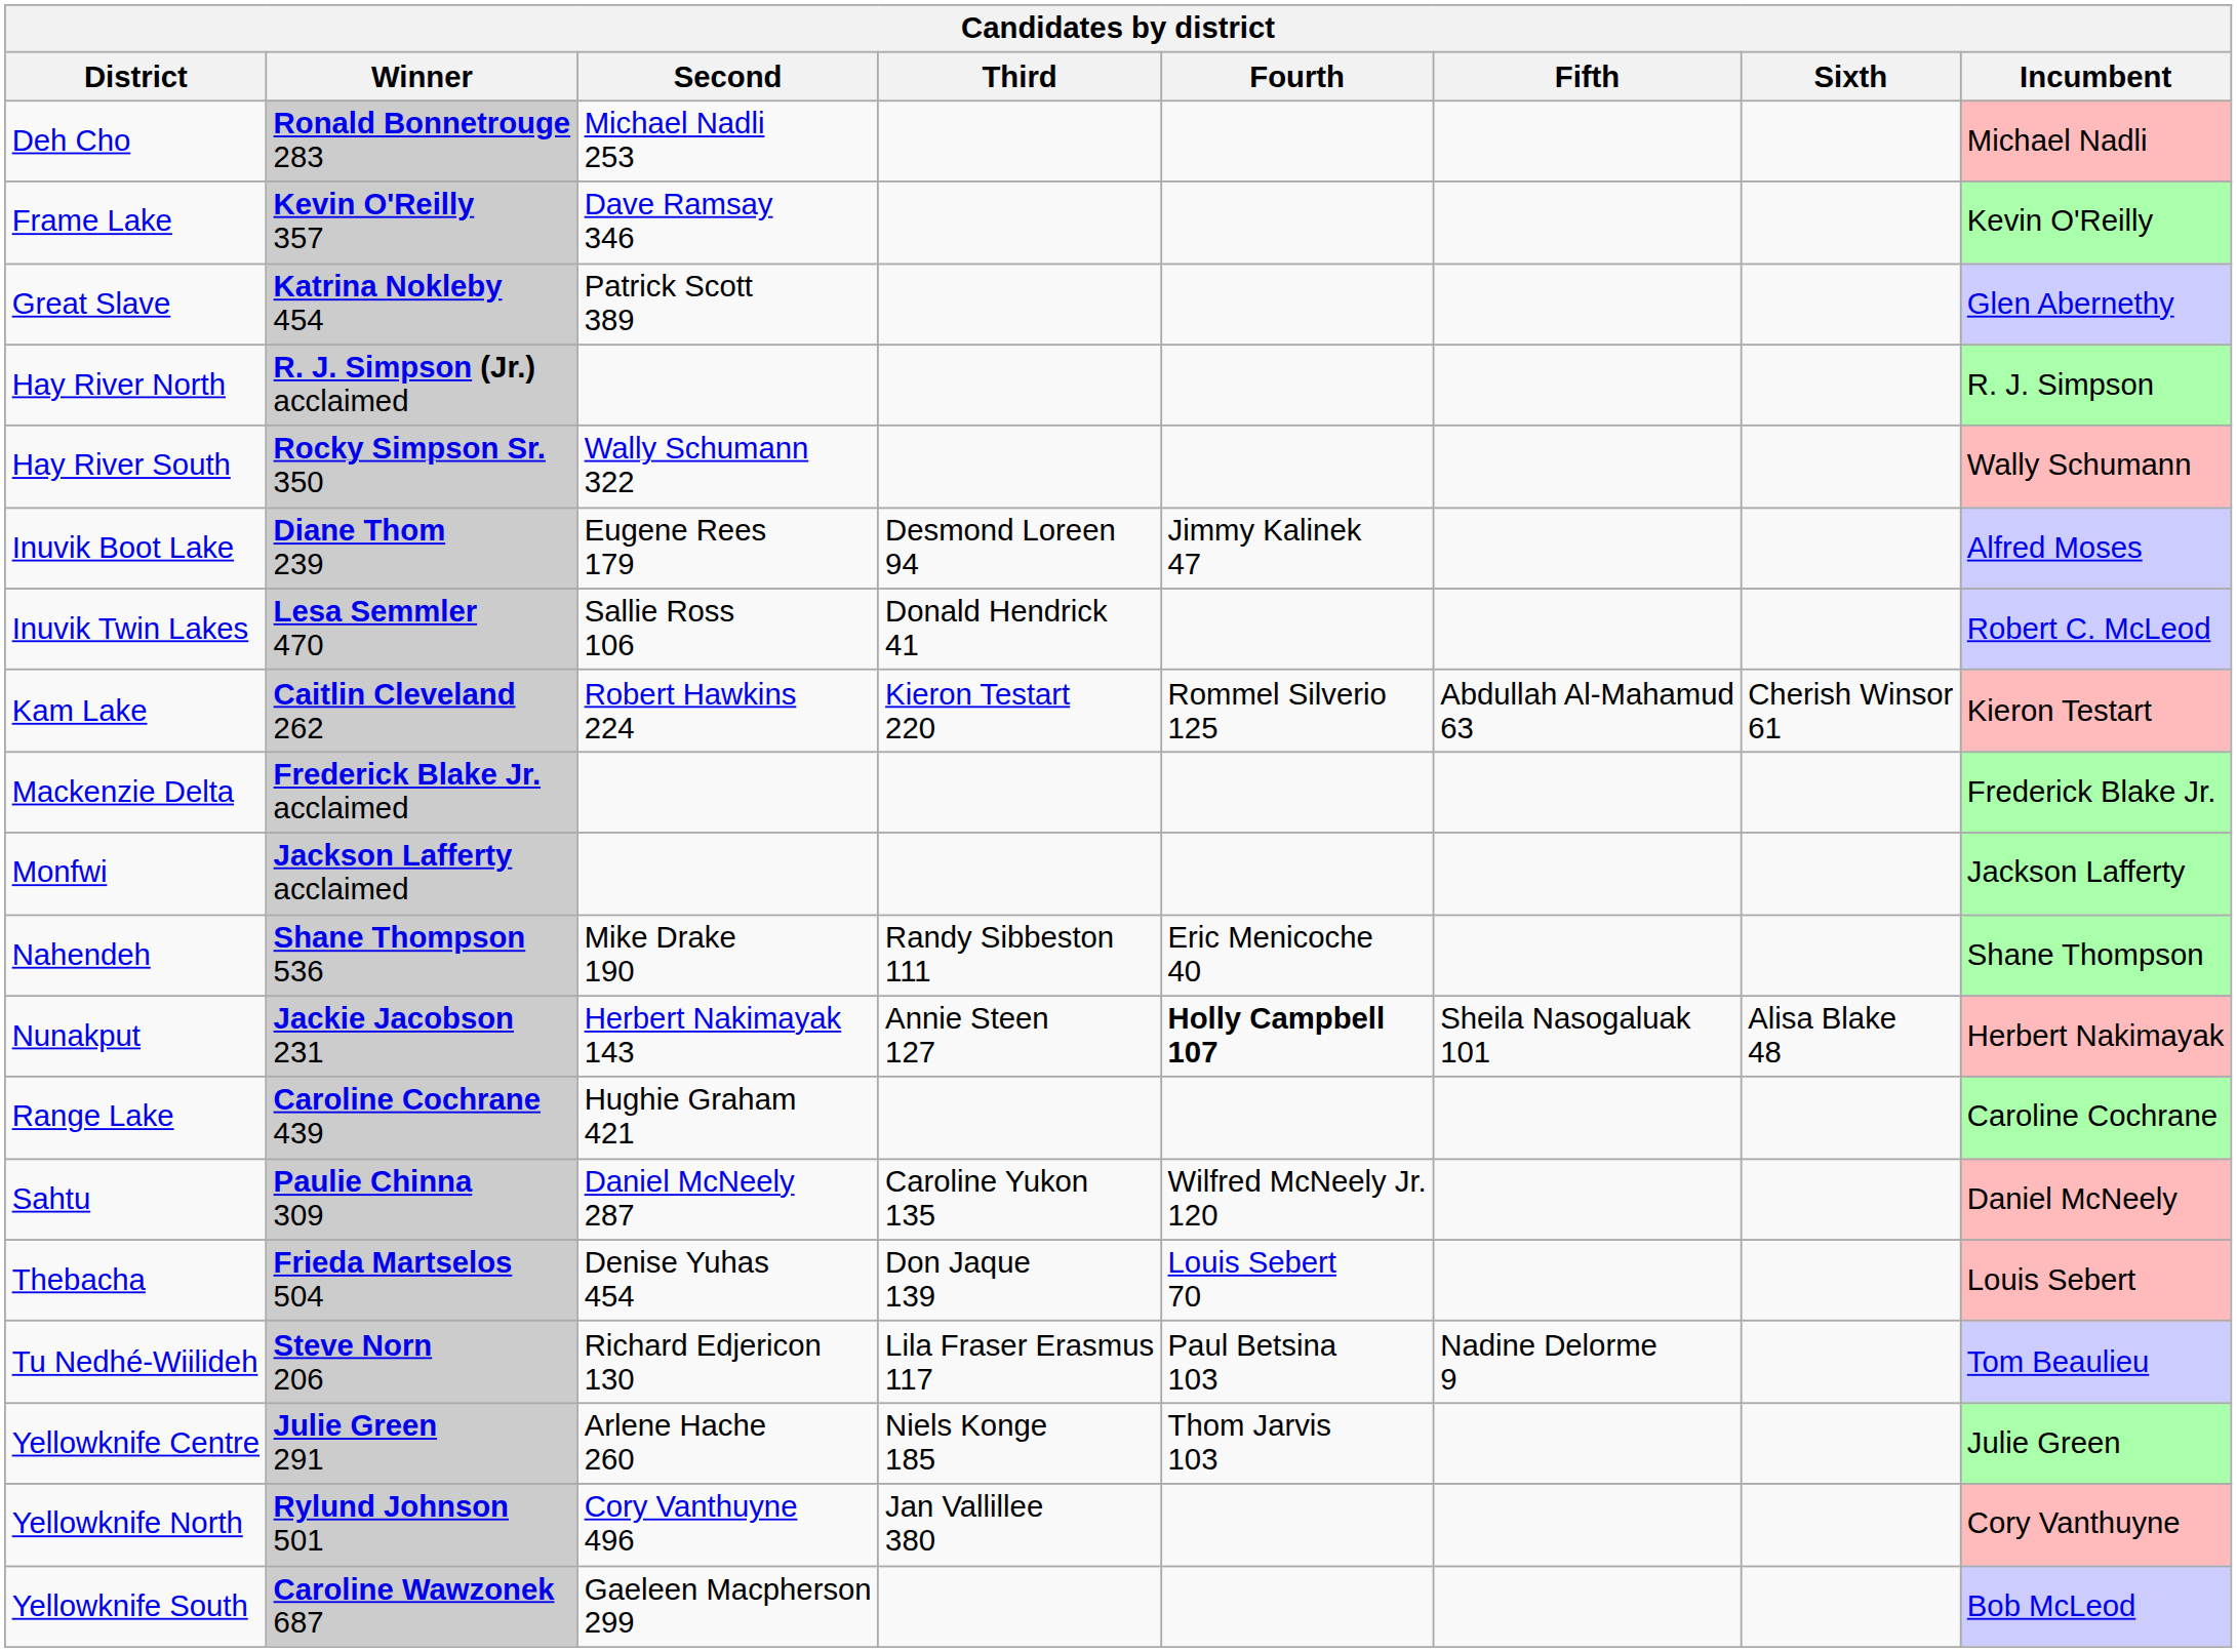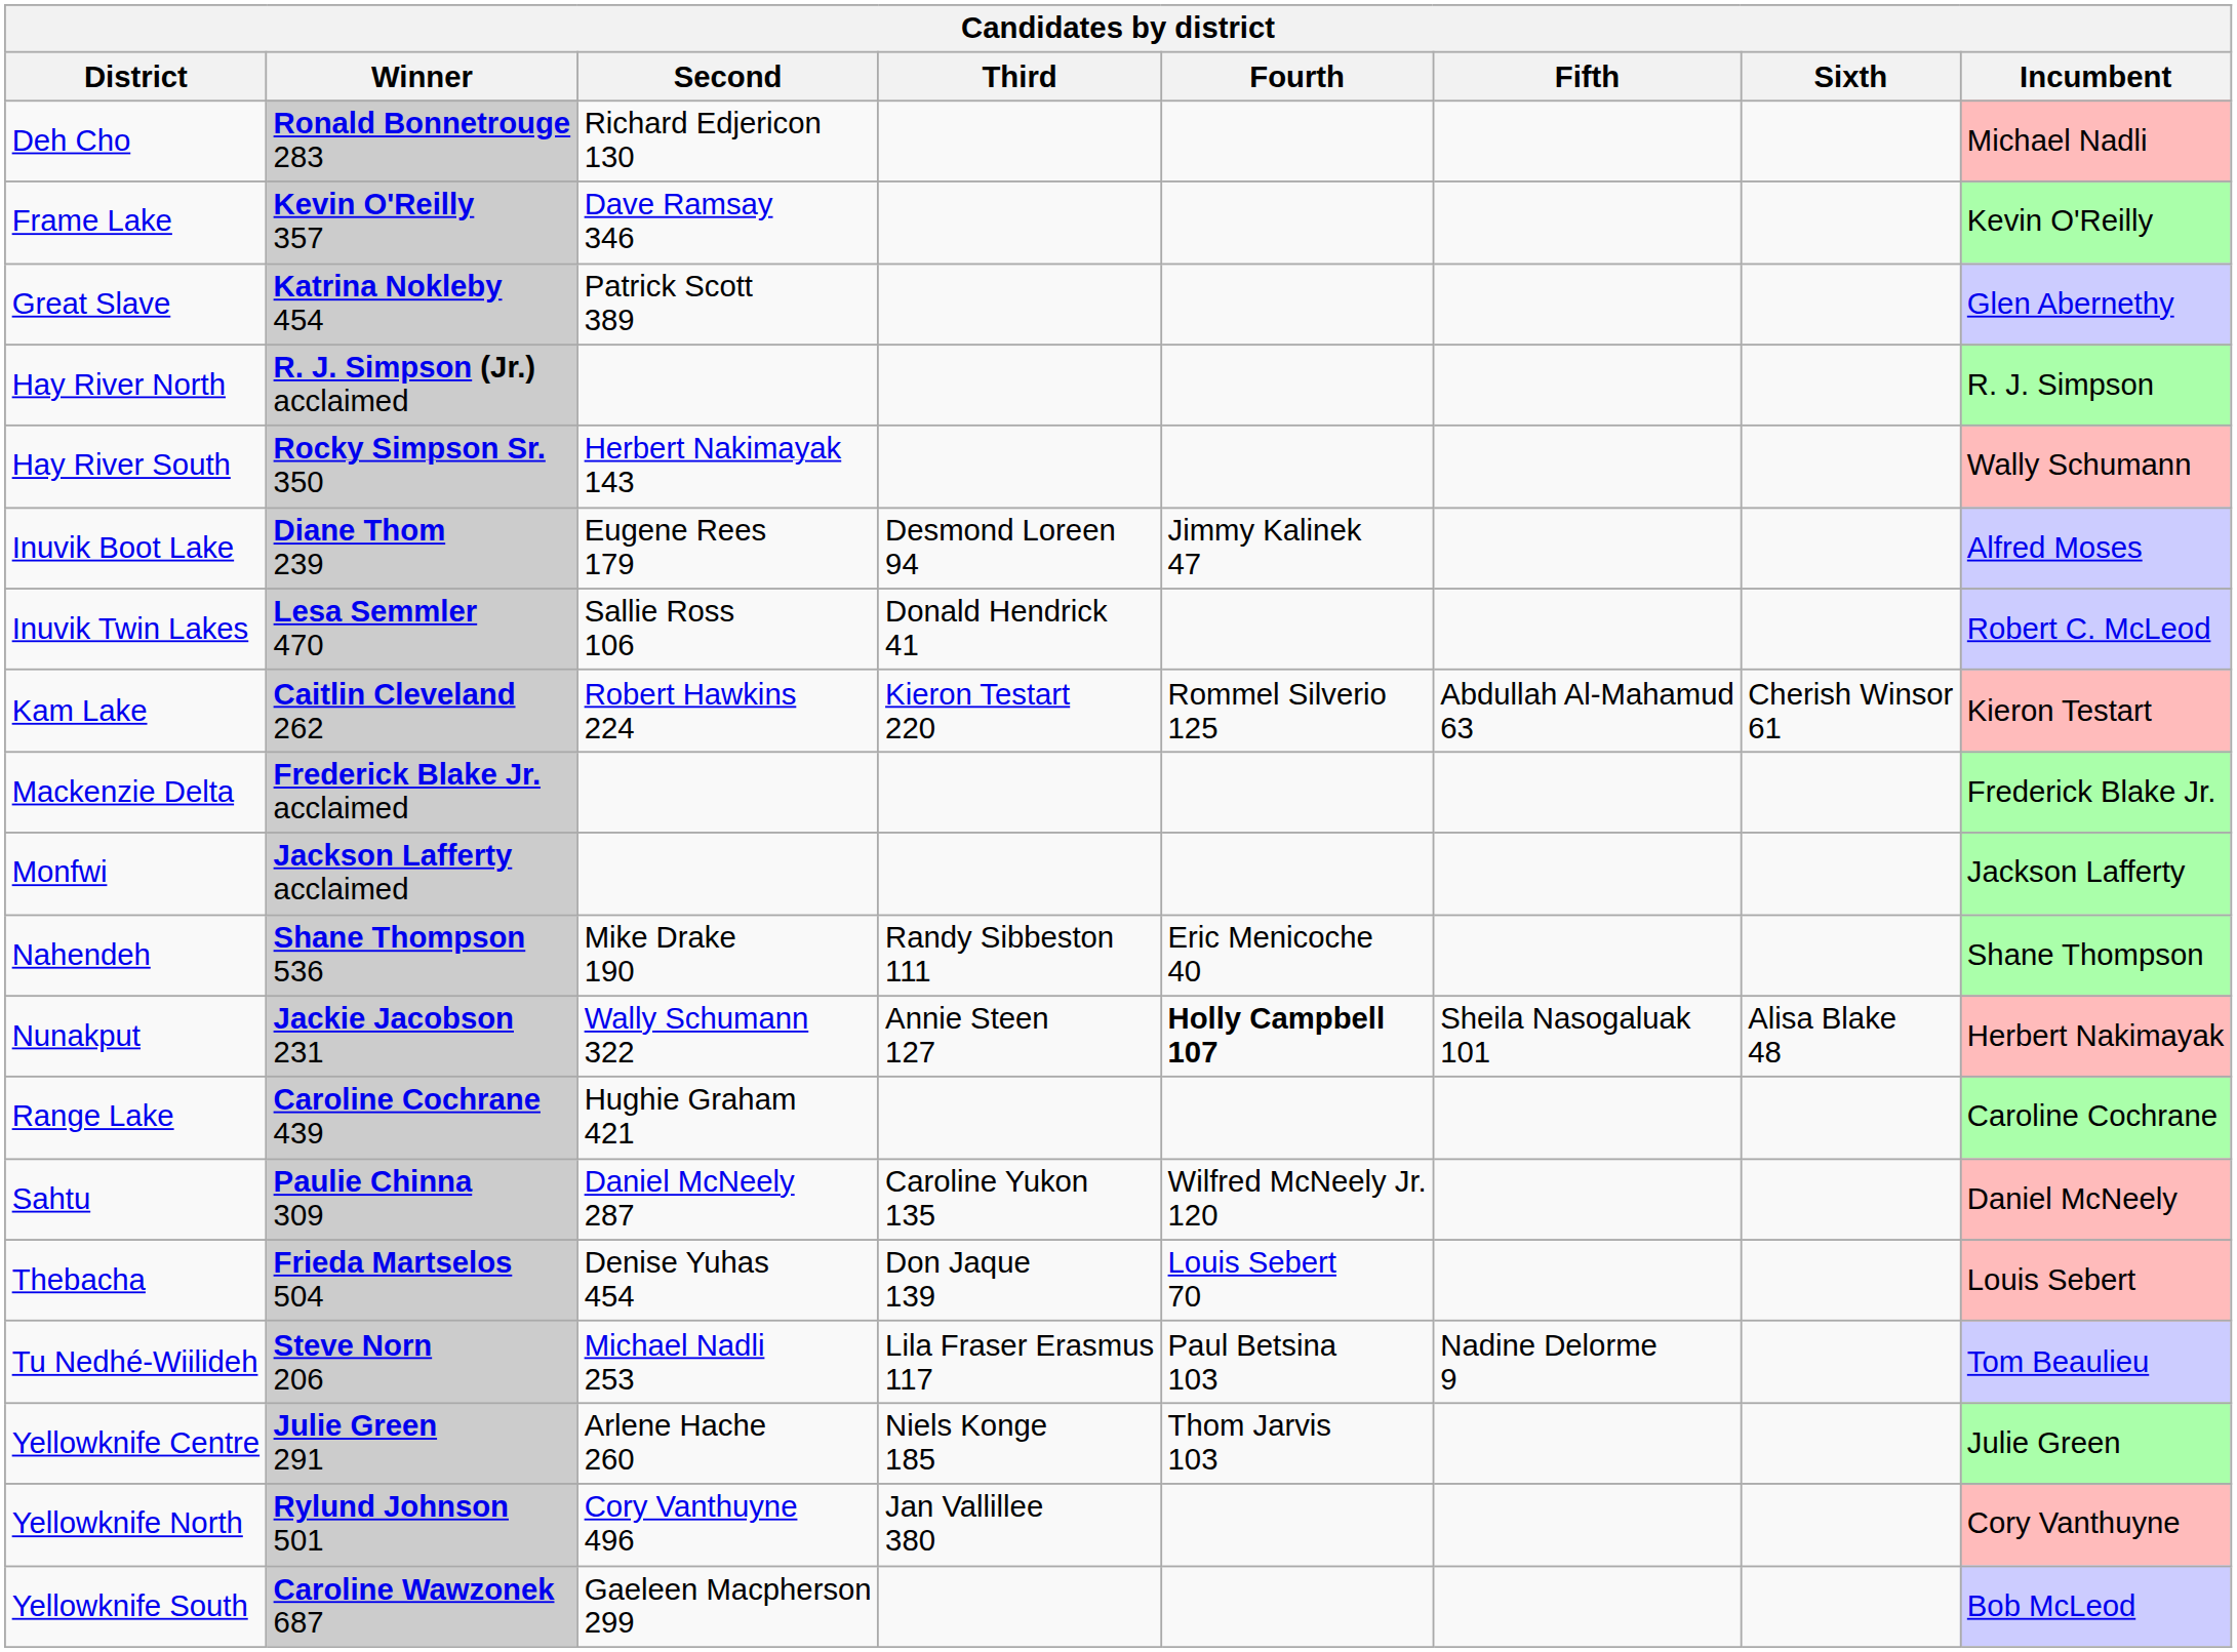 <table class=wikitable>
 <tr>
 <th colspan=10 align=center><strong>Candidates by district</strong></th>
 </tr>
 <tr>
 <th>District</th>
 <th>Winner</th>
 <th>Second</th>
 <th>Third</th>
 <th>Fourth</th>
 <th>Fifth</th>
 <th>Sixth</th>
 <th>Incumbent</th>
 </tr>
 <tr>
 <td><a href='#'>Deh Cho</a></td>
 <td bgcolor="#cccccc"><strong><a href='#'>Ronald Bonnetrouge</a></strong><br>283</td>
-<td><a href='#'>Michael Nadli</a><br>253</td>
+<td>Richard Edjericon<br>130</td>
 <td></td>
 <td></td>
 <td></td>
 <td></td>
 <td bgcolor="#ffbbbb">Michael Nadli</td>
 </tr>
 <tr>
 <td><a href='#'>Frame Lake</a></td>
 <td bgcolor="#cccccc"><strong><a href='#'>Kevin O'Reilly</a></strong><br>357</td>
 <td><a href='#'>Dave Ramsay</a><br>346</td>
 <td></td>
 <td></td>
 <td></td>
 <td></td>
 <td bgcolor="#aaffaa">Kevin O'Reilly</td>
 </tr>
 <tr>
 <td><a href='#'>Great Slave</a></td>
 <td bgcolor="#cccccc"><strong><a href='#'>Katrina Nokleby</a></strong><br>454</td>
 <td>Patrick Scott<br>389</td>
 <td></td>
 <td></td>
 <td></td>
 <td></td>
 <td bgcolor="#ccccff"><a href='#'>Glen Abernethy</a></td>
 </tr>
 <tr>
 <td><a href='#'>Hay River North</a></td>
 <td bgcolor="#cccccc"><strong><a href='#'>R. J. Simpson</a> (Jr.)</strong><br>acclaimed</td>
 <td></td>
 <td></td>
 <td></td>
 <td></td>
 <td></td>
 <td bgcolor="#aaffaa">R. J. Simpson</td>
 </tr>
 <tr>
 <td><a href='#'>Hay River South</a></td>
 <td bgcolor="#cccccc"><strong><a href='#'>Rocky Simpson Sr.</a></strong><br>350</td>
-<td><a href='#'>Wally Schumann</a><br>322</td>
+<td><a href='#'>Herbert Nakimayak</a><br>143</td>
 <td></td>
 <td></td>
 <td></td>
 <td></td>
 <td bgcolor="#ffbbbb">Wally Schumann</td>
 </tr>
 <tr>
 <td><a href='#'>Inuvik Boot Lake</a></td>
 <td bgcolor="#cccccc"><strong><a href='#'>Diane Thom</a></strong><br>239</td>
 <td>Eugene Rees<br>179</td>
 <td>Desmond Loreen<br>94</td>
 <td>Jimmy Kalinek<br>47</td>
 <td></td>
 <td></td>
 <td bgcolor="#ccccff"><a href='#'>Alfred Moses</a></td>
 </tr>
 <tr>
 <td><a href='#'>Inuvik Twin Lakes</a></td>
 <td bgcolor="#cccccc"><strong><a href='#'>Lesa Semmler</a></strong><br>470</td>
 <td>Sallie Ross<br>106</td>
 <td>Donald Hendrick<br>41</td>
 <td></td>
 <td></td>
 <td></td>
 <td bgcolor="#ccccff"><a href='#'>Robert C. McLeod</a></td>
 </tr>
 <tr>
 <td><a href='#'>Kam Lake</a></td>
 <td bgcolor="#cccccc"><strong><a href='#'>Caitlin Cleveland</a></strong><br>262</td>
 <td><a href='#'>Robert Hawkins</a><br>224</td>
 <td><a href='#'>Kieron Testart</a><br>220</td>
 <td>Rommel Silverio<br>125</td>
 <td>Abdullah Al-Mahamud<br>63</td>
 <td>Cherish Winsor<br>61</td>
 <td bgcolor="#ffbbbb">Kieron Testart</td>
 </tr>
 <tr>
 <td><a href='#'>Mackenzie Delta</a></td>
 <td bgcolor="#cccccc"><strong><a href='#'>Frederick Blake Jr.</a></strong><br>acclaimed</td>
 <td></td>
 <td></td>
 <td></td>
 <td></td>
 <td></td>
 <td bgcolor="#aaffaa">Frederick Blake Jr.</td>
 </tr>
 <tr>
 <td><a href='#'>Monfwi</a></td>
 <td bgcolor="#cccccc"><strong><a href='#'>Jackson Lafferty</a></strong><br>acclaimed</td>
 <td></td>
 <td></td>
 <td></td>
 <td></td>
 <td></td>
 <td bgcolor="#aaffaa">Jackson Lafferty</td>
 </tr>
 <tr>
 <td><a href='#'>Nahendeh</a></td>
 <td bgcolor="#cccccc"><strong><a href='#'>Shane Thompson</a></strong><br>536</td>
 <td>Mike Drake<br>190</td>
 <td>Randy Sibbeston<br>111</td>
 <td>Eric Menicoche<br>40</td>
 <td></td>
 <td></td>
 <td bgcolor="#aaffaa">Shane Thompson</td>
 </tr>
 <tr>
 <td><a href='#'>Nunakput</a></td>
 <td bgcolor="#cccccc"><strong><a href='#'>Jackie Jacobson</a></strong><br>231</td>
-<td><a href='#'>Herbert Nakimayak</a><br>143</td>
+<td><a href='#'>Wally Schumann</a><br>322</td>
 <td>Annie Steen<br>127</td>
 <td><strong>Holly Campbell<br>107</strong></td>
 <td>Sheila Nasogaluak<br>101</td>
 <td>Alisa Blake<br>48</td>
 <td bgcolor="#ffbbbb">Herbert Nakimayak</td>
 </tr>
 <tr>
 <td><a href='#'>Range Lake</a></td>
 <td bgcolor="#cccccc"><strong><a href='#'>Caroline Cochrane</a></strong><br>439</td>
 <td>Hughie Graham<br>421</td>
 <td></td>
 <td></td>
 <td></td>
 <td></td>
 <td bgcolor="#aaffaa">Caroline Cochrane</td>
 </tr>
 <tr>
 <td><a href='#'>Sahtu</a></td>
 <td bgcolor="#cccccc"><strong><a href='#'>Paulie Chinna</a></strong><br>309</td>
 <td><a href='#'>Daniel McNeely</a><br>287</td>
 <td>Caroline Yukon<br>135</td>
 <td>Wilfred McNeely Jr.<br>120</td>
 <td></td>
 <td></td>
 <td bgcolor="#ffbbbb">Daniel McNeely</td>
 </tr>
 <tr>
 <td><a href='#'>Thebacha</a></td>
 <td bgcolor="#cccccc"><strong><a href='#'>Frieda Martselos</a></strong><br>504</td>
 <td>Denise Yuhas<br>454</td>
 <td>Don Jaque<br>139</td>
 <td><a href='#'>Louis Sebert</a><br>70</td>
 <td></td>
 <td></td>
 <td bgcolor="#ffbbbb">Louis Sebert</td>
 </tr>
 <tr>
 <td><a href='#'>Tu Nedhé-Wiilideh</a></td>
 <td bgcolor="#cccccc"><strong><a href='#'>Steve Norn</a></strong><br>206</td>
-<td>Richard Edjericon<br>130</td>
+<td><a href='#'>Michael Nadli</a><br>253</td>
 <td>Lila Fraser Erasmus<br>117</td>
 <td>Paul Betsina<br>103</td>
 <td>Nadine Delorme<br>9</td>
 <td></td>
 <td bgcolor="#ccccff"><a href='#'>Tom Beaulieu</a></td>
 </tr>
 <tr>
 <td><a href='#'>Yellowknife Centre</a></td>
 <td bgcolor="#cccccc"><strong><a href='#'>Julie Green</a></strong><br>291</td>
 <td>Arlene Hache<br>260</td>
 <td>Niels Konge<br>185</td>
 <td>Thom Jarvis<br>103</td>
 <td></td>
 <td></td>
 <td bgcolor="#aaffaa">Julie Green</td>
 </tr>
 <tr>
 <td><a href='#'>Yellowknife North</a></td>
 <td bgcolor="#cccccc"><strong><a href='#'>Rylund Johnson</a></strong><br>501</td>
 <td><a href='#'>Cory Vanthuyne</a><br>496</td>
 <td>Jan Vallillee<br>380</td>
 <td></td>
 <td></td>
 <td></td>
 <td bgcolor="#ffbbbb">Cory Vanthuyne</td>
 </tr>
 <tr>
 <td><a href='#'>Yellowknife South</a></td>
 <td bgcolor="#cccccc"><strong><a href='#'>Caroline Wawzonek</a></strong><br>687</td>
 <td>Gaeleen Macpherson<br>299</td>
 <td></td>
 <td></td>
 <td></td>
 <td></td>
 <td bgcolor="#ccccff"><a href='#'>Bob McLeod</a></td>
 </tr>
 </table>
